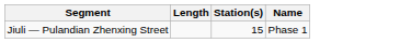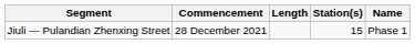 <table class="wikitable" style="border-collapse: collapse; text-align: right;">
 <tr>
 <th>Segment</th>
+<th>Commencement</th>
 <th>Length</th>
 <th>Station(s)</th>
 <th>Name</th>
 </tr>
 <tr>
 <td style="text-align: left;">Jiuli — Pulandian Zhenxing Street</td>
+<td>28 December 2021</td>
 <td></td>
 <td>15</td>
 <td style="text-align: left;">Phase 1</td>
 </tr>
 </table>
